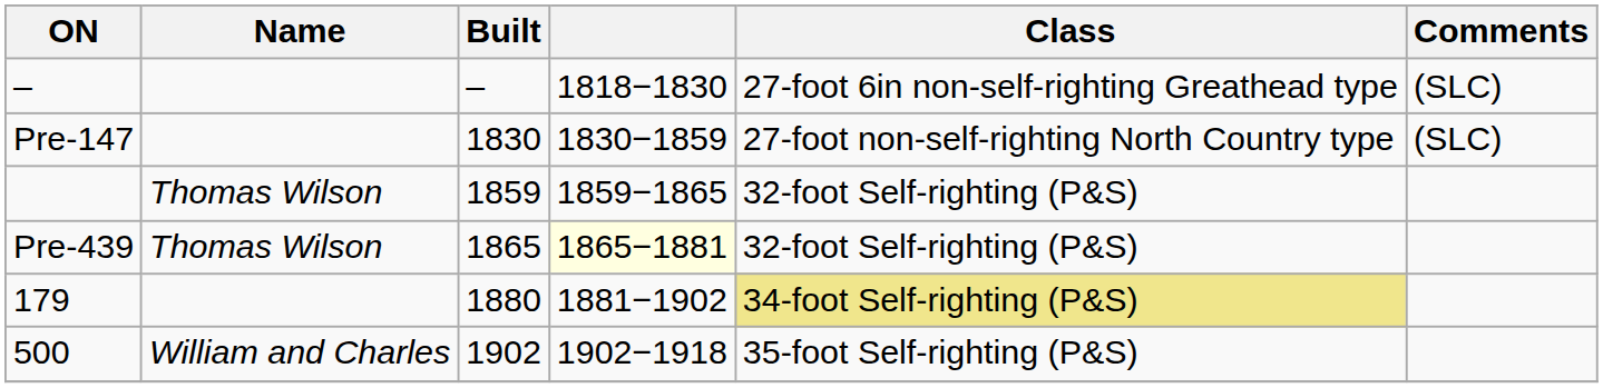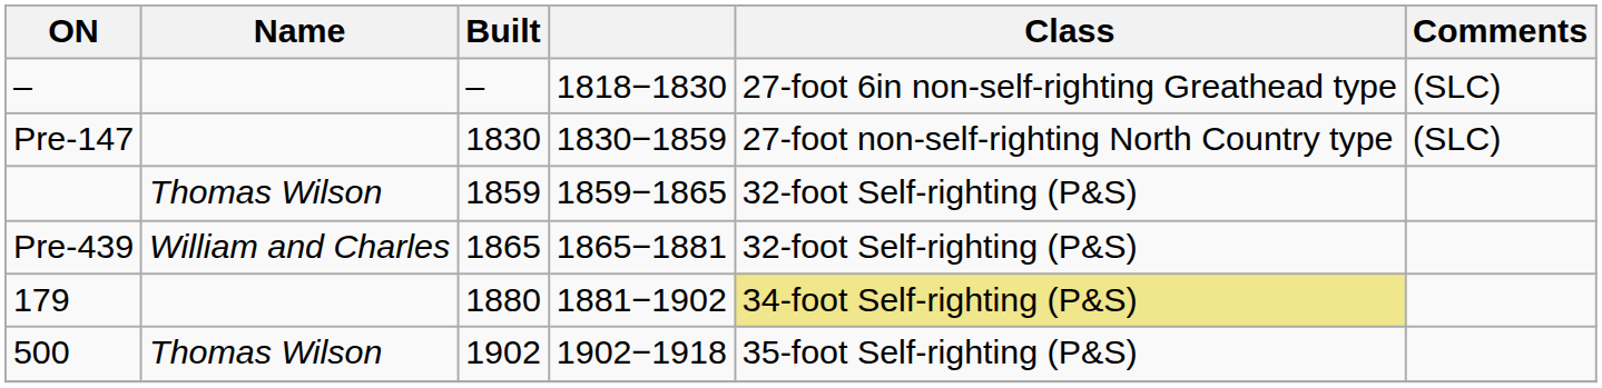 <table class="wikitable">
 <tr>
 <th>ON</th>
 <th>Name</th>
 <th>Built</th>
 <th></th>
 <th>Class</th>
 <th>Comments</th>
 </tr>
 <tr>
 <td>–</td>
 <td></td>
 <td>–</td>
 <td>1818−1830</td>
 <td>27-foot 6in non-self-righting Greathead type</td>
 <td {{Small>(SLC)<br></td>
 </tr>
 <tr>
 <td>Pre-147</td>
 <td></td>
 <td>1830</td>
 <td>1830−1859</td>
 <td>27-foot non-self-righting North Country type</td>
 <td {{Small>(SLC)<br></td>
 </tr>
 <tr>
 <td></td>
 <td><em>Thomas Wilson</em></td>
 <td>1859</td>
 <td>1859−1865</td>
 <td>32-foot Self-righting (P&S)</td>
 <td></td>
 </tr>
 <tr>
 <td>Pre-439</td>
-<td><em>Thomas Wilson</em></td>
+<td><em>William and Charles</em></td>
 <td>1865</td>
-<td style="background: lightyellow;">1865−1881</td>
+<td>1865−1881</td>
 <td>32-foot Self-righting (P&S)</td>
 <td></td>
 </tr>
 <tr>
 <td>179</td>
 <td></td>
 <td>1880</td>
 <td>1881−1902</td>
 <td style="background: khaki;">34-foot Self-righting (P&S)</td>
 <td></td>
 </tr>
 <tr>
 <td>500</td>
-<td><em>William and Charles</em></td>
+<td><em>Thomas Wilson</em></td>
 <td>1902</td>
 <td>1902−1918</td>
 <td>35-foot Self-righting (P&S)</td>
 <td></td>
 </tr>
 <tr>
 </tr>
 </table>
